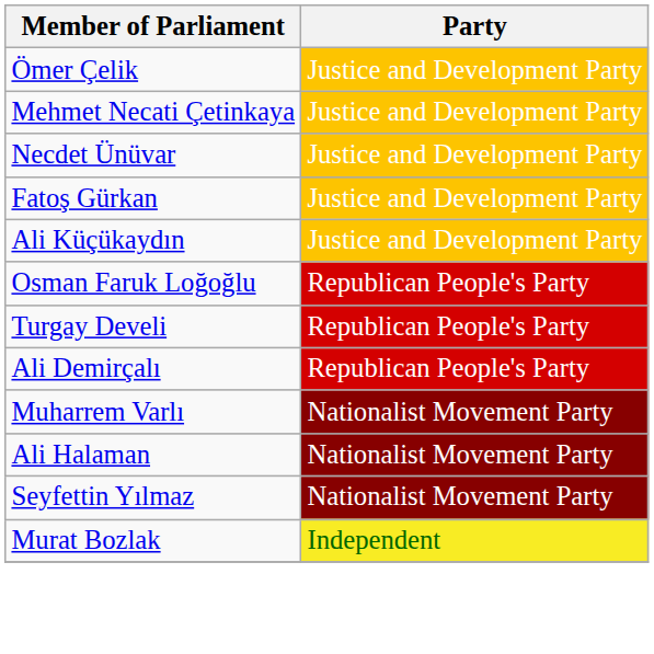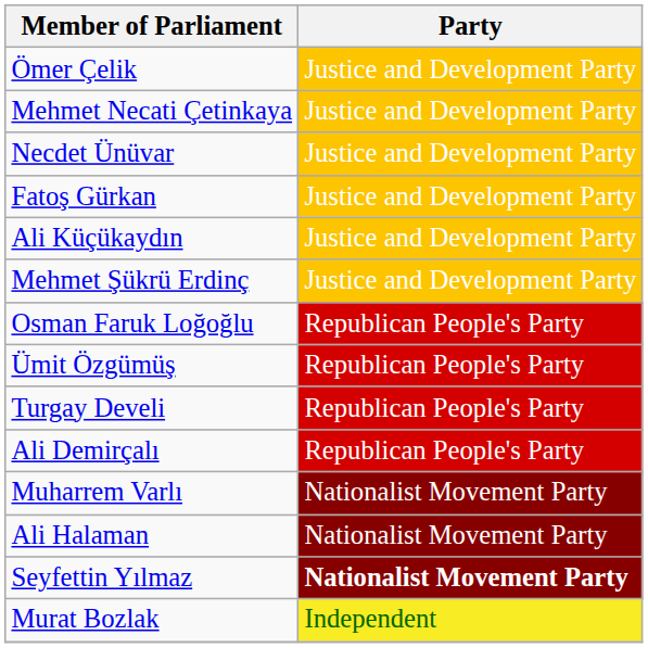 <table class="wikitable">
 <tr>
 <th>Member of Parliament</th>
 <th>Party</th>
 </tr>
 <tr>
 <td><a href='#'>Ömer Çelik</a></td>
 <td style="background:#FDC400; color:white">Justice and Development Party</td>
 </tr>
 <tr>
 <td><a href='#'>Mehmet Necati Çetinkaya</a></td>
 <td style="background:#FDC400; color:white">Justice and Development Party</td>
 </tr>
 <tr>
 <td><a href='#'>Necdet Ünüvar</a></td>
 <td style="background:#FDC400; color:white">Justice and Development Party</td>
 </tr>
 <tr>
 <td><a href='#'>Fatoş Gürkan</a></td>
 <td style="background:#FDC400; color:white">Justice and Development Party</td>
 </tr>
 <tr>
 <td><a href='#'>Ali Küçükaydın</a></td>
 <td style="background:#FDC400; color:white">Justice and Development Party</td>
 </tr>
 <tr>
+<td><a href='#'>Mehmet Şükrü Erdinç</a></td>
+<td style="background:#FDC400; color:white">Justice and Development Party</td>
+</tr>
+<tr>
 <td><a href='#'>Osman Faruk Loğoğlu</a></td>
+<td style="background:#D40000; color:white">Republican People's Party</td>
+</tr>
+<tr>
+<td><a href='#'>Ümit Özgümüş</a></td>
 <td style="background:#D40000; color:white">Republican People's Party</td>
 </tr>
 <tr>
 <td><a href='#'>Turgay Develi</a></td>
 <td style="background:#D40000; color:white">Republican People's Party</td>
 </tr>
 <tr>
 <td><a href='#'>Ali Demirçalı</a></td>
 <td style="background:#D40000; color:white">Republican People's Party</td>
 </tr>
 <tr>
 <td><a href='#'>Muharrem Varlı</a></td>
 <td style="background:#870000; color:white">Nationalist Movement Party</td>
 </tr>
 <tr>
 <td><a href='#'>Ali Halaman</a></td>
 <td style="background:#870000; color:white">Nationalist Movement Party</td>
 </tr>
 <tr>
 <td><a href='#'>Seyfettin Yılmaz</a></td>
-<td style="background:#870000; color:white">Nationalist Movement Party</td>
+<td style="background:#870000; color:white"><strong>Nationalist Movement Party</strong></td>
 </tr>
 <tr>
 <td><a href='#'>Murat Bozlak</a></td>
 <td style="background:#F8EC24; color:#006600">Independent</td>
 </tr>
 <tr>
 </tr>
 </table>
